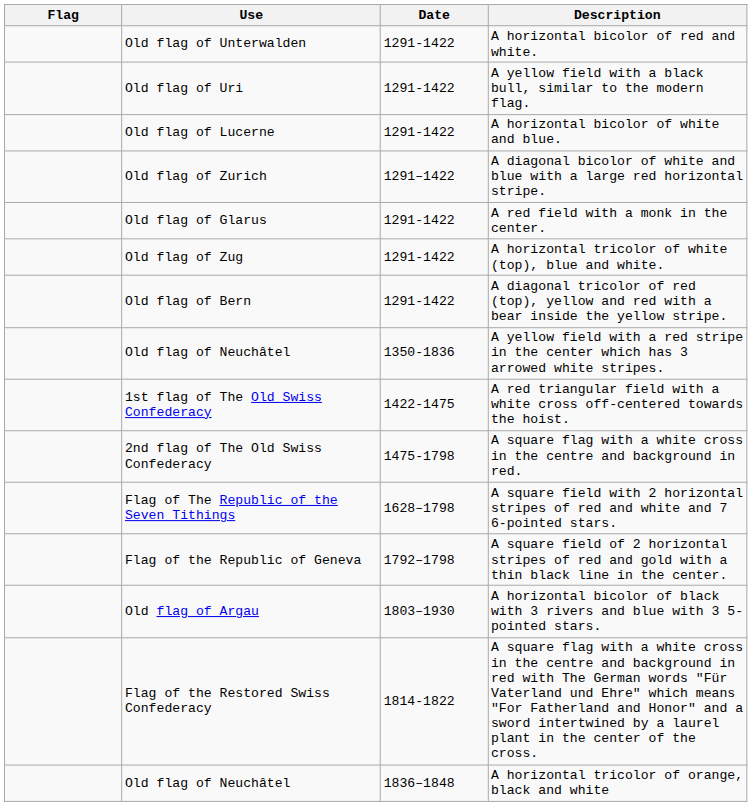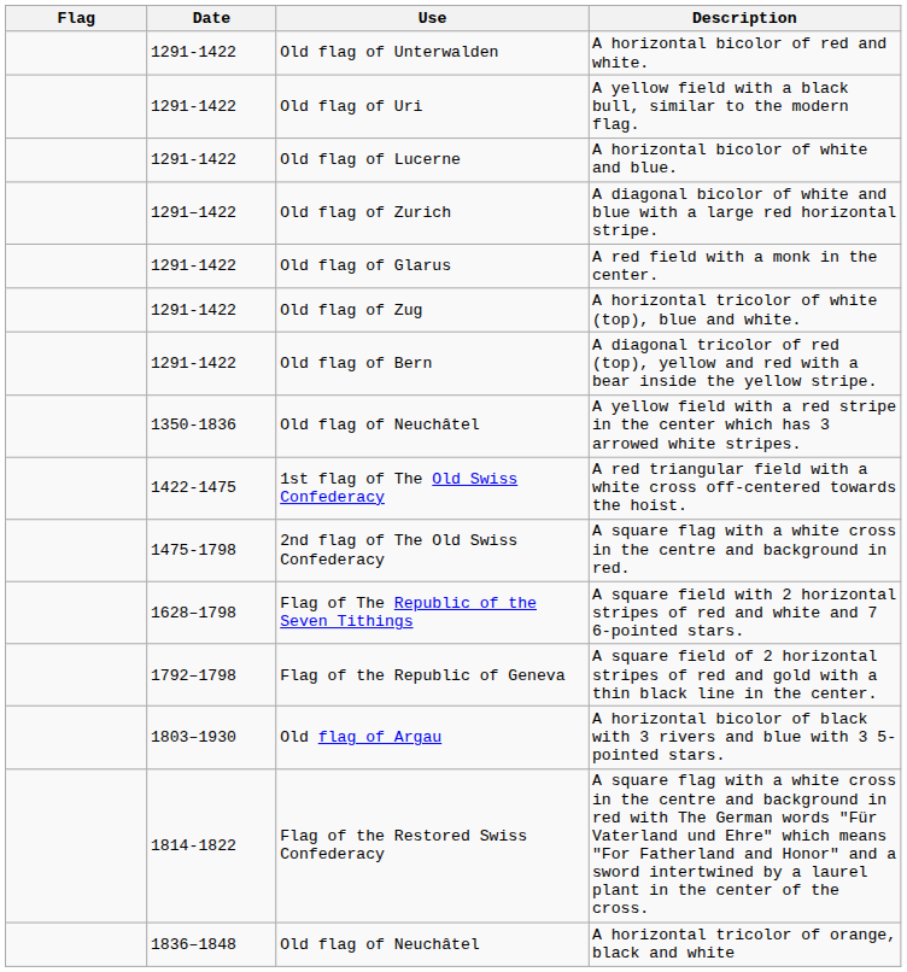 <table class="wikitable">
 <tr>
 <th style="width:110px;">Flag</th>
+<th style="width:100px;">Date</th>
 <th style="width:250px;">Use</th>
-<th style="width:100px;">Date</th>
 <th style="width:250px;">Description</th>
 </tr>
 <tr>
 <td></td>
+<td>1291-1422</td>
 <td>Old flag of Unterwalden</td>
-<td>1291-1422</td>
 <td>A horizontal bicolor of red and white.</td>
 </tr>
 <tr>
 <td></td>
+<td>1291-1422</td>
 <td>Old flag of Uri</td>
-<td>1291-1422</td>
 <td>A yellow field with a black bull, similar to the modern flag.</td>
 </tr>
 <tr>
 <td></td>
+<td>1291-1422</td>
 <td>Old flag of Lucerne</td>
-<td>1291-1422</td>
 <td>A horizontal bicolor of white and blue.</td>
 </tr>
 <tr>
 <td></td>
+<td>1291–1422</td>
 <td>Old flag of Zurich</td>
-<td>1291–1422</td>
 <td>A diagonal bicolor of white and blue with a large red horizontal stripe.</td>
 </tr>
 <tr>
 <td></td>
+<td>1291-1422</td>
 <td>Old flag of Glarus</td>
-<td>1291-1422</td>
 <td>A red field with a monk in the center.</td>
 </tr>
 <tr>
 <td></td>
+<td>1291-1422</td>
 <td>Old flag of Zug</td>
-<td>1291-1422</td>
 <td>A horizontal tricolor of white (top), blue and white.</td>
 </tr>
 <tr>
 <td></td>
+<td>1291-1422</td>
 <td>Old flag of Bern</td>
-<td>1291-1422</td>
 <td>A diagonal tricolor of red (top), yellow and red with a bear inside the yellow stripe.</td>
 </tr>
 <tr>
 <td></td>
+<td>1350-1836</td>
 <td>Old flag of Neuchâtel</td>
-<td>1350-1836</td>
 <td>A yellow field with a red stripe in the center which has 3 arrowed white stripes.</td>
 </tr>
 <tr>
 <td></td>
+<td>1422-1475</td>
 <td>1st flag of The <a href='#'>Old Swiss Confederacy</a></td>
-<td>1422-1475</td>
 <td>A red triangular field with a white cross off-centered towards the hoist.</td>
 </tr>
 <tr>
 <td></td>
+<td>1475-1798</td>
 <td>2nd flag of The Old Swiss Confederacy</td>
-<td>1475-1798</td>
 <td>A square flag with a white cross in the centre and background in red.</td>
 </tr>
 <tr>
 <td></td>
+<td>1628–1798</td>
 <td>Flag of The <a href='#'>Republic of the Seven Tithings</a></td>
-<td>1628–1798</td>
 <td>A square field with 2 horizontal stripes of red and white and 7 6-pointed stars.</td>
 </tr>
 <tr>
 <td></td>
+<td>1792–1798</td>
 <td>Flag of the Republic of Geneva</td>
-<td>1792–1798</td>
 <td>A square field of 2 horizontal stripes of red and gold with a thin black line in the center.</td>
 </tr>
 <tr>
 <td></td>
+<td>1803–1930</td>
 <td>Old <a href='#'>flag of Argau</a></td>
-<td>1803–1930</td>
 <td>A horizontal bicolor of black with 3 rivers and blue with 3 5-pointed stars.</td>
 </tr>
 <tr>
 <td></td>
+<td>1814-1822</td>
 <td>Flag of the Restored Swiss Confederacy</td>
-<td>1814-1822</td>
 <td>A square flag with a white cross in the centre and background in red with The German words "Für Vaterland und Ehre" which means "For Fatherland and Honor" and a sword intertwined by a laurel plant in the center of the cross.</td>
 </tr>
 <tr>
 <td></td>
+<td>1836–1848</td>
 <td>Old flag of Neuchâtel</td>
-<td>1836–1848</td>
 <td>A horizontal tricolor of orange, black and white</td>
 </tr>
 </table>
